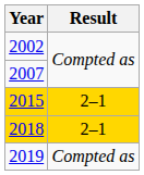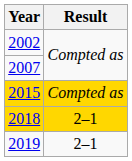 <table class="wikitable" style="text-align: center;">
 <tr>
 <th>Year</th>
 <th>Result</th>
 </tr>
 <tr>
 <td> <a href='#'>2002</a></td>
 <td rowspan="2"><em>Compted as </em></td>
 </tr>
 <tr>
 <td> <a href='#'>2007</a></td>
 </tr>
 <tr style="background:gold;">
 <td> <a href='#'>2015</a></td>
-<td>2–1</td>
+<td><em>Compted as </em></td>
 </tr>
 <tr style="background:gold;">
 <td> <a href='#'>2018</a></td>
 <td>2–1</td>
 </tr>
 <tr>
 <td> <a href='#'>2019</a></td>
-<td><em>Compted as </em></td>
+<td>2–1</td>
 </tr>
 </table>
